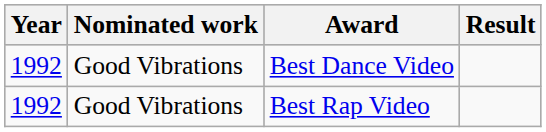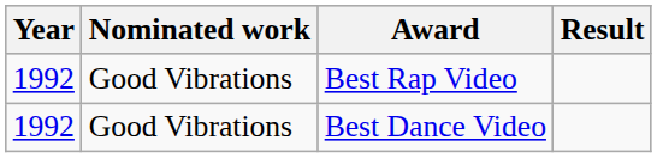 <table class="wikitable">
 <tr>
 <th>Year</th>
 <th>Nominated work</th>
 <th>Award</th>
 <th>Result</th>
 </tr>
 <tr>
 <td align=center><a href='#'>1992</a></td>
 <td>Good Vibrations</td>
-<td><a href='#'>Best Dance Video</a></td>
+<td><a href='#'>Best Rap Video</a></td>
 <td></td>
 </tr>
 <tr>
 <td align=center><a href='#'>1992</a></td>
 <td>Good Vibrations</td>
-<td><a href='#'>Best Rap Video</a></td>
+<td><a href='#'>Best Dance Video</a></td>
 <td></td>
 </tr>
 </table>
